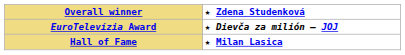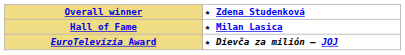 <table class=wikitable style="background:white">
 <tr>
 <th style=background:#F0DC82 width=273><a href='#'>Overall winner</a></th>
 <td width=273>★ <strong><a href='#'>Zdena Studenková</a></strong></td>
 </tr>
 <tr>
+<th style=background:#F0DC82 width=273><a href='#'>Hall of Fame</a></th>
+<td width=273>★ <strong><a href='#'>Milan Lasica</a></strong></td>
+</tr>
+<tr>
 <th style=background:#F0DC82 width=273><a href='#'><em>EuroTelevízia</em> Award</a></th>
 <td width=273>★ <strong><em>Dievča za milión<em> – <a href='#'>JOJ</a><strong></td>
 </tr>
-<tr>
-<th style=background:#F0DC82 width=273><a href='#'>Hall of Fame</a></th>
-<td width=273>★ <strong><a href='#'>Milan Lasica</a></strong></td>
-</tr>
 </table>
